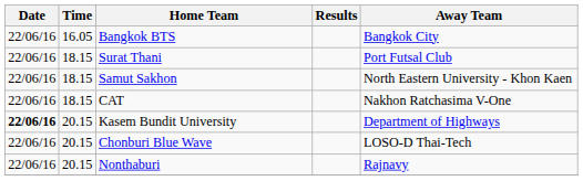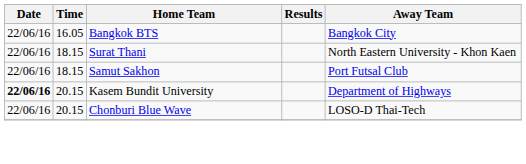 <table class="wikitable">
 <tr>
 <th>Date</th>
 <th>Time</th>
 <th width="250pt">Home Team</th>
 <th>Results</th>
 <th width="250pt">Away Team</th>
 </tr>
 <tr>
 <td>22/06/16</td>
 <td>16.05</td>
 <td><a href='#'>Bangkok BTS</a></td>
 <td></td>
 <td><a href='#'>Bangkok City</a></td>
 </tr>
 <tr>
 <td>22/06/16</td>
 <td>18.15</td>
 <td><a href='#'>Surat Thani</a></td>
 <td></td>
-<td><a href='#'>Port Futsal Club</a></td>
+<td>North Eastern University - Khon Kaen</td>
 </tr>
 <tr>
 <td>22/06/16</td>
 <td>18.15</td>
 <td><a href='#'>Samut Sakhon</a></td>
 <td></td>
-<td>North Eastern University - Khon Kaen</td>
-</tr>
-<tr>
-<td>22/06/16</td>
-<td>18.15</td>
-<td>CAT</td>
-<td></td>
-<td>Nakhon Ratchasima V-One</td>
+<td><a href='#'>Port Futsal Club</a></td>
 </tr>
 <tr>
 <td><strong>22/06/16</strong></td>
 <td>20.15</td>
 <td>Kasem Bundit University</td>
 <td></td>
 <td><a href='#'>Department of Highways</a></td>
 </tr>
 <tr>
 <td>22/06/16</td>
 <td>20.15</td>
 <td><a href='#'>Chonburi Blue Wave</a></td>
 <td></td>
 <td>LOSO-D Thai-Tech</td>
 </tr>
 <tr>
-<td>22/06/16</td>
-<td>20.15</td>
-<td><a href='#'>Nonthaburi</a></td>
-<td></td>
-<td><a href='#'>Rajnavy</a></td>
-</tr>
-<tr>
 </tr>
 </table>
